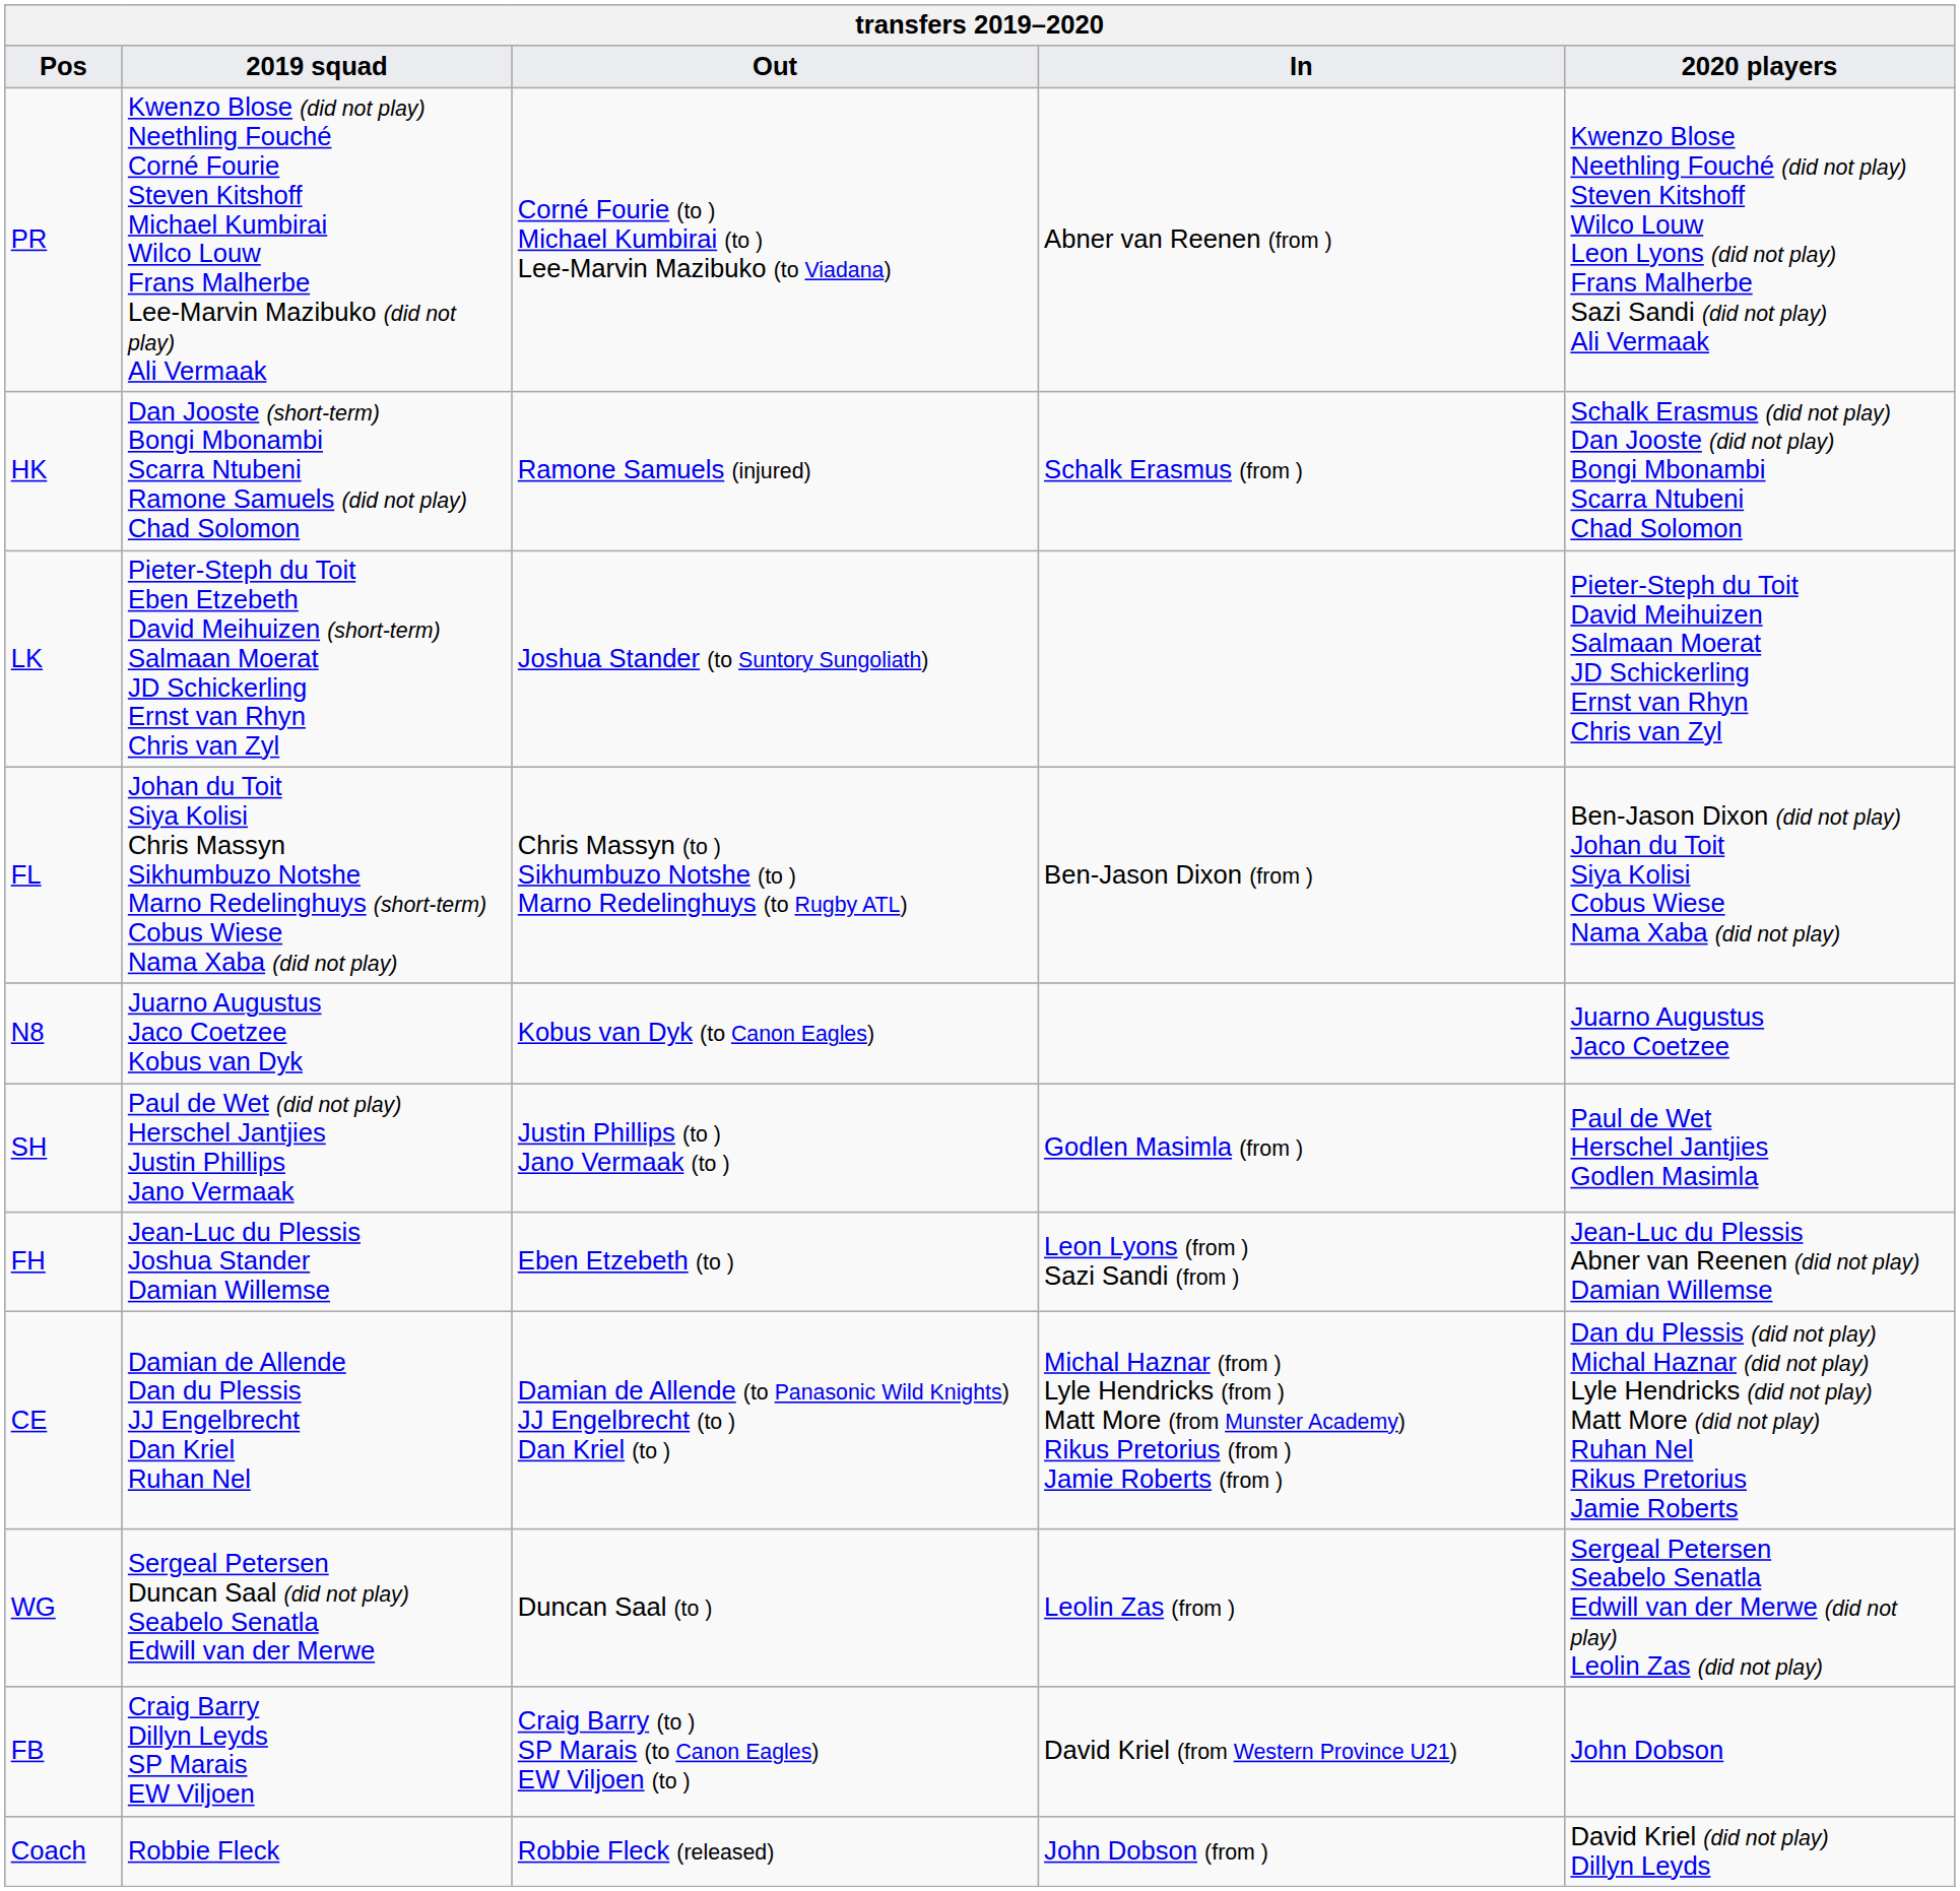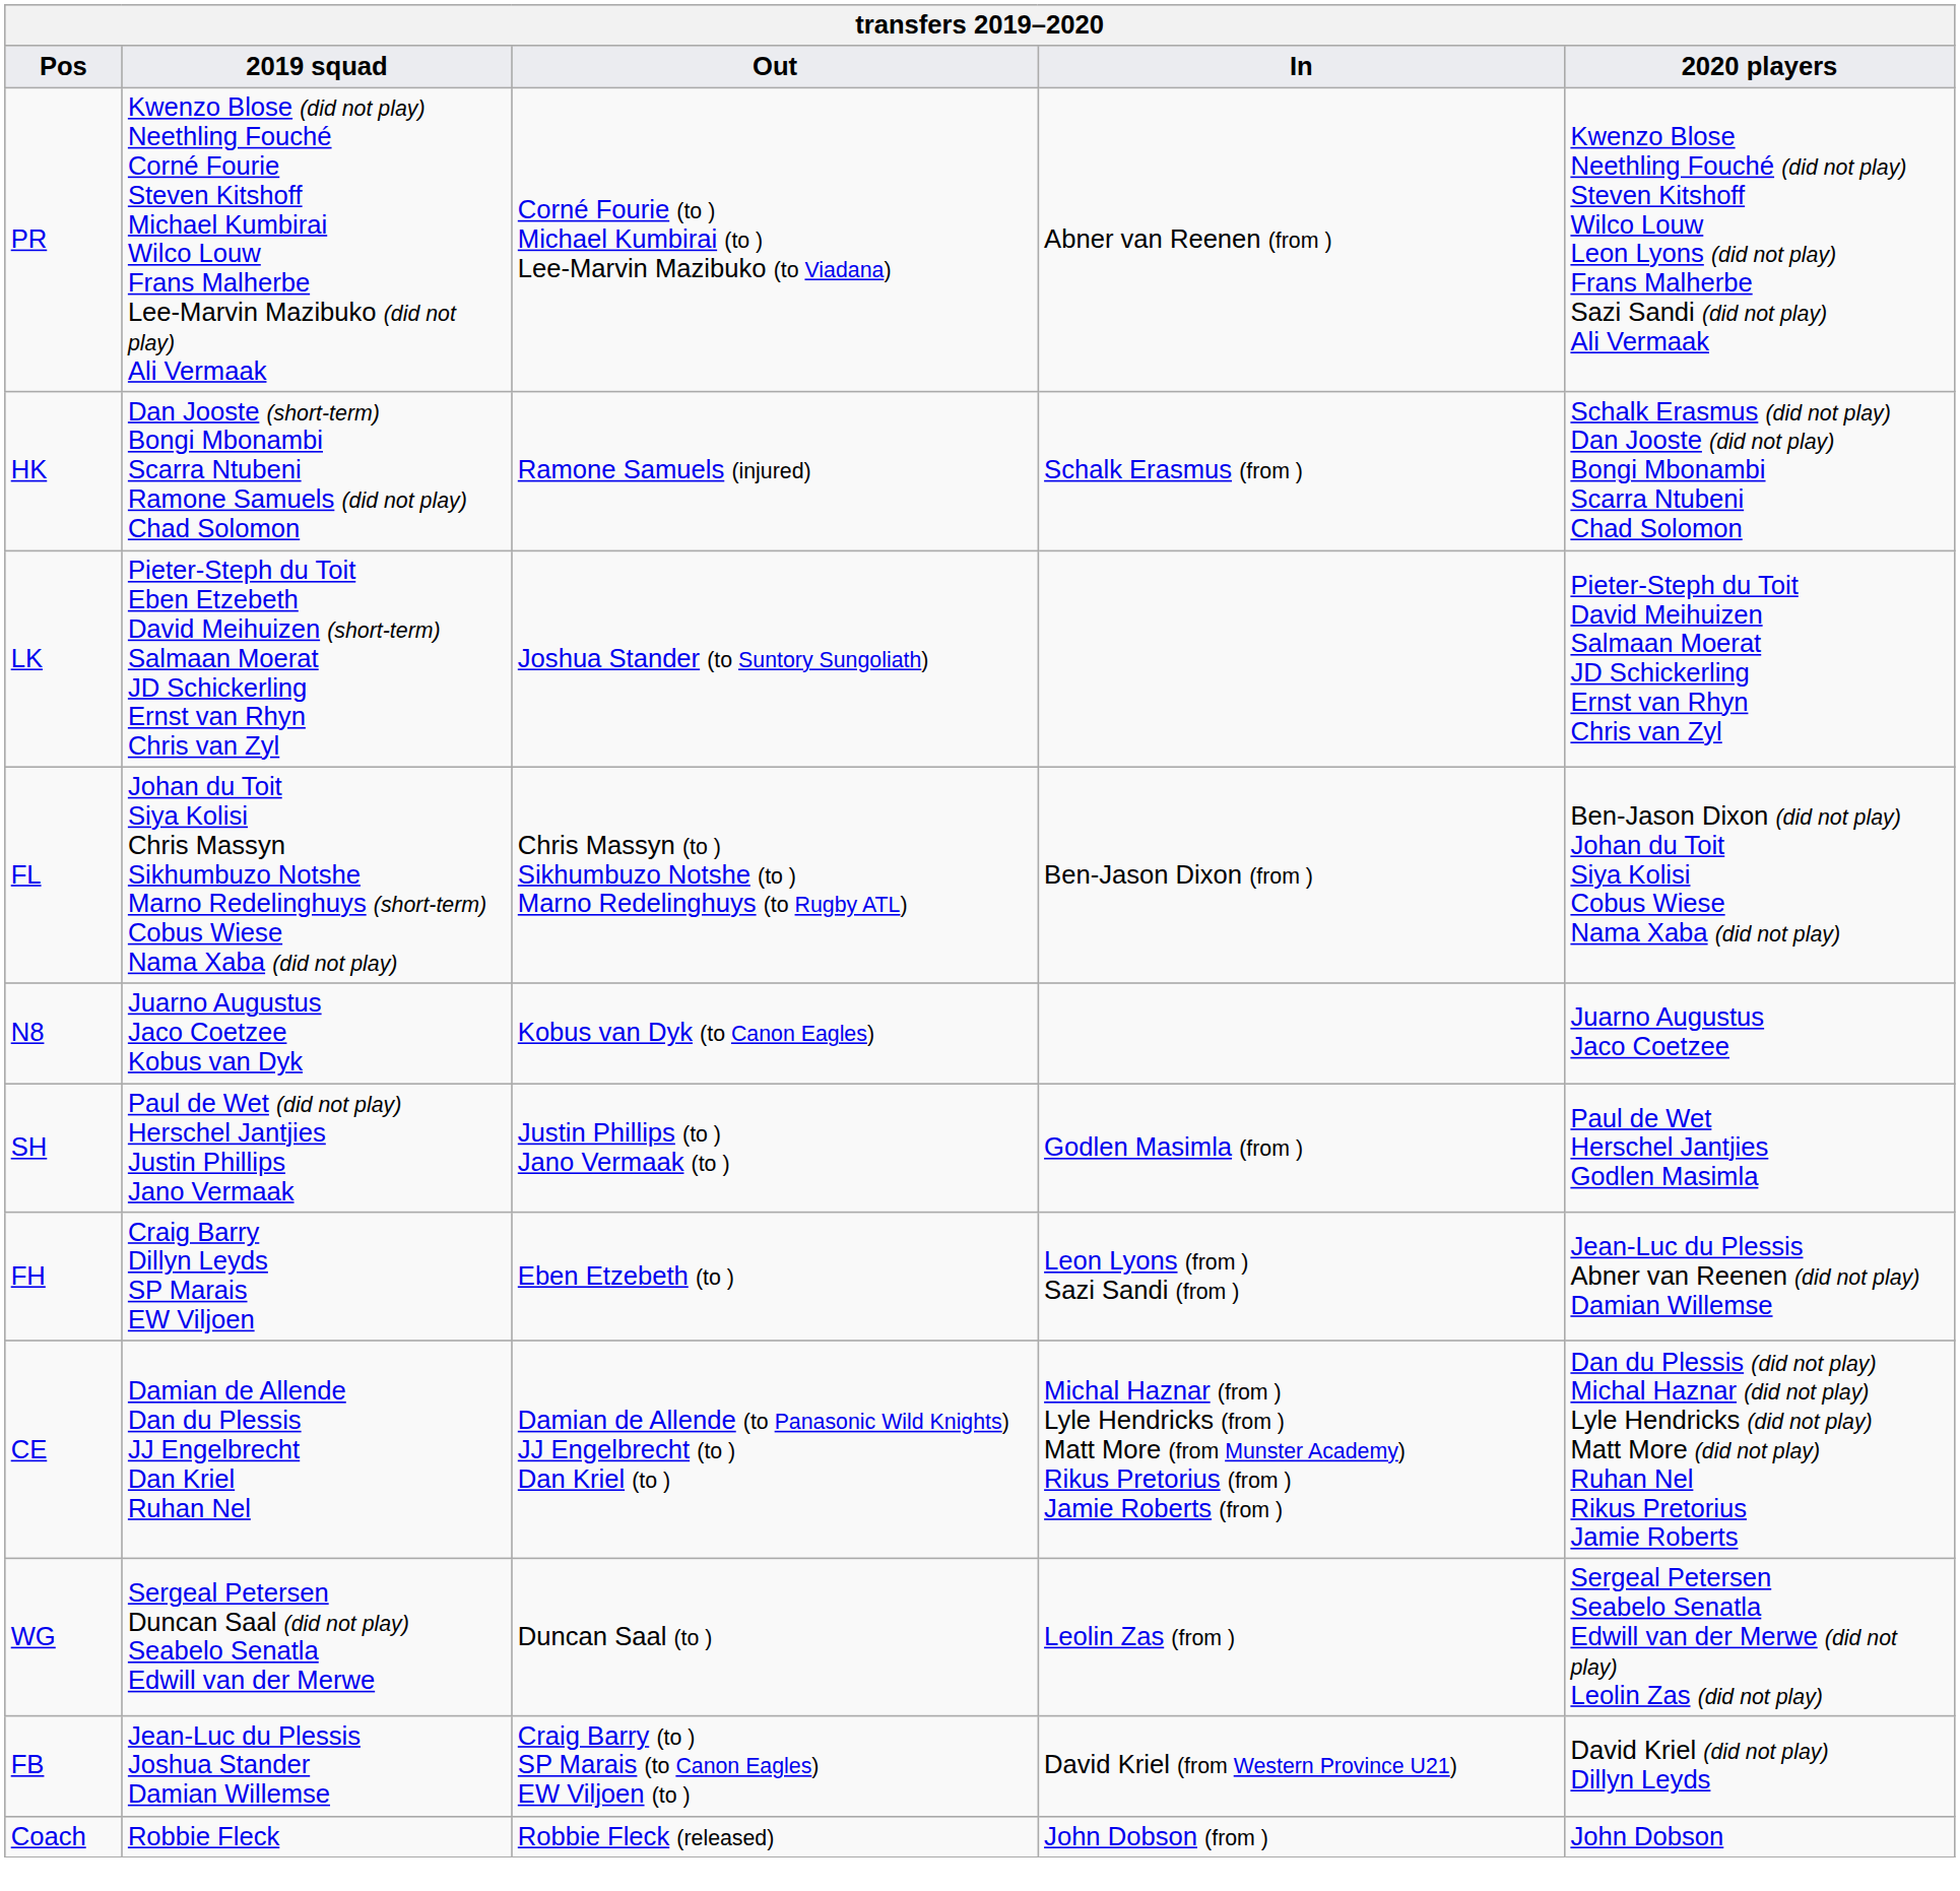 <table class="wikitable" style="text-align: left; width:95%">
 <tr>
 <th colspan="100%"> transfers 2019–2020</th>
 </tr>
 <tr>
 <th style="background:#ebecf0; width:6%;">Pos</th>
 <th style="background:#ebecf0; width:20%;">2019 squad</th>
 <th style="background:#ebecf0; width:27%;">Out</th>
 <th style="background:#ebecf0; width:27%;">In</th>
 <th style="background:#ebecf0; width:20%;">2020 players</th>
 </tr>
 <tr>
 <td><a href='#'>PR</a></td>
 <td> <a href='#'>Kwenzo Blose</a> <small><em>(did not play)</em></small> <br> <a href='#'>Neethling Fouché</a> <br> <a href='#'>Corné Fourie</a> <br> <a href='#'>Steven Kitshoff</a> <br> <a href='#'>Michael Kumbirai</a> <br> <a href='#'>Wilco Louw</a> <br> <a href='#'>Frans Malherbe</a> <br> Lee-Marvin Mazibuko <small><em>(did not play)</em></small> <br> <a href='#'>Ali Vermaak</a></td>
 <td>  <a href='#'>Corné Fourie</a> <small>(to )</small> <br>  <a href='#'>Michael Kumbirai</a> <small>(to )</small> <br>  Lee-Marvin Mazibuko <small>(to  <a href='#'>Viadana</a>)</small></td>
 <td>  Abner van Reenen <small>(from )</small></td>
 <td> <a href='#'>Kwenzo Blose</a> <br> <a href='#'>Neethling Fouché</a> <small><em>(did not play)</em></small> <br> <a href='#'>Steven Kitshoff</a> <br> <a href='#'>Wilco Louw</a> <br> <a href='#'>Leon Lyons</a> <small><em>(did not play)</em></small> <br> <a href='#'>Frans Malherbe</a> <br> Sazi Sandi <small><em>(did not play)</em></small> <br> <a href='#'>Ali Vermaak</a></td>
 </tr>
 <tr>
 <td><a href='#'>HK</a></td>
 <td> <a href='#'>Dan Jooste</a> <small><em>(short-term)</em></small> <br> <a href='#'>Bongi Mbonambi</a> <br> <a href='#'>Scarra Ntubeni</a> <br> <a href='#'>Ramone Samuels</a> <small><em>(did not play)</em></small> <br> <a href='#'>Chad Solomon</a></td>
 <td>  <a href='#'>Ramone Samuels</a> <small>(injured)</small></td>
 <td>  <a href='#'>Schalk Erasmus</a> <small>(from )</small></td>
 <td> <a href='#'>Schalk Erasmus</a> <small><em>(did not play)</em></small> <br> <a href='#'>Dan Jooste</a> <small><em>(did not play)</em></small> <br> <a href='#'>Bongi Mbonambi</a> <br> <a href='#'>Scarra Ntubeni</a> <br> <a href='#'>Chad Solomon</a></td>
 </tr>
 <tr>
 <td><a href='#'>LK</a></td>
 <td> <a href='#'>Pieter-Steph du Toit</a> <br> <a href='#'>Eben Etzebeth</a> <br> <a href='#'>David Meihuizen</a> <small><em>(short-term)</em></small> <br> <a href='#'>Salmaan Moerat</a> <br> <a href='#'>JD Schickerling</a> <br> <a href='#'>Ernst van Rhyn</a> <br> <a href='#'>Chris van Zyl</a></td>
 <td>  <a href='#'>Joshua Stander</a> <small>(to  <a href='#'>Suntory Sungoliath</a>)</small></td>
 <td></td>
 <td> <a href='#'>Pieter-Steph du Toit</a> <br> <a href='#'>David Meihuizen</a> <br> <a href='#'>Salmaan Moerat</a> <br> <a href='#'>JD Schickerling</a> <br> <a href='#'>Ernst van Rhyn</a> <br> <a href='#'>Chris van Zyl</a></td>
 </tr>
 <tr>
 <td><a href='#'>FL</a></td>
 <td> <a href='#'>Johan du Toit</a> <br> <a href='#'>Siya Kolisi</a> <br> Chris Massyn <br> <a href='#'>Sikhumbuzo Notshe</a> <br> <a href='#'>Marno Redelinghuys</a> <small><em>(short-term)</em></small> <br> <a href='#'>Cobus Wiese</a> <br> <a href='#'>Nama Xaba</a> <small><em>(did not play)</em></small></td>
 <td>  Chris Massyn <small>(to )</small> <br>  <a href='#'>Sikhumbuzo Notshe</a> <small>(to )</small> <br>  <a href='#'>Marno Redelinghuys</a> <small>(to  <a href='#'>Rugby ATL</a>)</small></td>
 <td>  Ben-Jason Dixon <small>(from )</small></td>
 <td> Ben-Jason Dixon <small><em>(did not play)</em></small> <br> <a href='#'>Johan du Toit</a> <br> <a href='#'>Siya Kolisi</a> <br> <a href='#'>Cobus Wiese</a> <br> <a href='#'>Nama Xaba</a> <small><em>(did not play)</em></small></td>
 </tr>
 <tr>
 <td><a href='#'>N8</a></td>
 <td> <a href='#'>Juarno Augustus</a> <br> <a href='#'>Jaco Coetzee</a> <br> <a href='#'>Kobus van Dyk</a></td>
 <td>  <a href='#'>Kobus van Dyk</a> <small>(to  <a href='#'>Canon Eagles</a>)</small></td>
 <td></td>
 <td> <a href='#'>Juarno Augustus</a> <br> <a href='#'>Jaco Coetzee</a></td>
 </tr>
 <tr>
 <td><a href='#'>SH</a></td>
 <td> <a href='#'>Paul de Wet</a> <small><em>(did not play)</em></small> <br> <a href='#'>Herschel Jantjies</a> <br> <a href='#'>Justin Phillips</a> <br> <a href='#'>Jano Vermaak</a></td>
 <td>  <a href='#'>Justin Phillips</a> <small>(to )</small> <br>  <a href='#'>Jano Vermaak</a> <small>(to )</small></td>
 <td>  <a href='#'>Godlen Masimla</a> <small>(from )</small></td>
 <td> <a href='#'>Paul de Wet</a> <br> <a href='#'>Herschel Jantjies</a> <br> <a href='#'>Godlen Masimla</a></td>
 </tr>
 <tr>
 <td><a href='#'>FH</a></td>
-<td> <a href='#'>Jean-Luc du Plessis</a> <br> <a href='#'>Joshua Stander</a> <br> <a href='#'>Damian Willemse</a></td>
+<td> <a href='#'>Craig Barry</a> <br> <a href='#'>Dillyn Leyds</a> <br> <a href='#'>SP Marais</a><br> <a href='#'>EW Viljoen</a></td>
 <td>  <a href='#'>Eben Etzebeth</a> <small>(to )</small></td>
 <td>  <a href='#'>Leon Lyons</a> <small>(from )</small> <br>  Sazi Sandi <small>(from )</small></td>
 <td> <a href='#'>Jean-Luc du Plessis</a> <br> Abner van Reenen <small><em>(did not play)</em></small> <br> <a href='#'>Damian Willemse</a></td>
 </tr>
 <tr>
 <td><a href='#'>CE</a></td>
 <td> <a href='#'>Damian de Allende</a> <br> <a href='#'>Dan du Plessis</a> <br> <a href='#'>JJ Engelbrecht</a> <br> <a href='#'>Dan Kriel</a> <br> <a href='#'>Ruhan Nel</a></td>
 <td>  <a href='#'>Damian de Allende</a> <small>(to  <a href='#'>Panasonic Wild Knights</a>)</small> <br>  <a href='#'>JJ Engelbrecht</a> <small>(to )</small> <br>  <a href='#'>Dan Kriel</a> <small>(to )</small></td>
 <td>  <a href='#'>Michal Haznar</a> <small>(from )</small> <br>  Lyle Hendricks <small>(from )</small> <br>  Matt More <small>(from  <a href='#'>Munster Academy</a>)</small> <br>  <a href='#'>Rikus Pretorius</a> <small>(from )</small> <br>  <a href='#'>Jamie Roberts</a> <small>(from )</small></td>
 <td> <a href='#'>Dan du Plessis</a> <small><em>(did not play)</em></small> <br> <a href='#'>Michal Haznar</a> <small><em>(did not play)</em></small> <br> Lyle Hendricks <small><em>(did not play)</em></small> <br> Matt More <small><em>(did not play)</em></small> <br> <a href='#'>Ruhan Nel</a> <br> <a href='#'>Rikus Pretorius</a> <br> <a href='#'>Jamie Roberts</a></td>
 </tr>
 <tr>
 <td><a href='#'>WG</a></td>
 <td> <a href='#'>Sergeal Petersen</a> <br> Duncan Saal <small><em>(did not play)</em></small> <br> <a href='#'>Seabelo Senatla</a> <br> <a href='#'>Edwill van der Merwe</a></td>
 <td>  Duncan Saal <small>(to )</small></td>
 <td>  <a href='#'>Leolin Zas</a> <small>(from )</small></td>
 <td> <a href='#'>Sergeal Petersen</a> <br> <a href='#'>Seabelo Senatla</a> <br> <a href='#'>Edwill van der Merwe</a> <small><em>(did not play)</em></small> <br> <a href='#'>Leolin Zas</a> <small><em>(did not play)</em></small></td>
 </tr>
 <tr>
 <td><a href='#'>FB</a></td>
-<td> <a href='#'>Craig Barry</a> <br> <a href='#'>Dillyn Leyds</a> <br> <a href='#'>SP Marais</a><br> <a href='#'>EW Viljoen</a></td>
+<td> <a href='#'>Jean-Luc du Plessis</a> <br> <a href='#'>Joshua Stander</a> <br> <a href='#'>Damian Willemse</a></td>
 <td>  <a href='#'>Craig Barry</a> <small>(to )</small> <br>  <a href='#'>SP Marais</a> <small>(to  <a href='#'>Canon Eagles</a>)</small> <br>  <a href='#'>EW Viljoen</a> <small>(to )</small></td>
 <td>  David Kriel <small>(from <a href='#'>Western Province U21</a>)</small></td>
-<td> <a href='#'>John Dobson</a></td>
+<td> David Kriel <small><em>(did not play)</em></small> <br> <a href='#'>Dillyn Leyds</a></td>
 </tr>
 <tr>
 <td><a href='#'>Coach</a></td>
 <td> <a href='#'>Robbie Fleck</a></td>
 <td>  <a href='#'>Robbie Fleck</a> <small>(released)</small></td>
 <td>  <a href='#'>John Dobson</a> <small>(from )</small></td>
-<td> David Kriel <small><em>(did not play)</em></small> <br> <a href='#'>Dillyn Leyds</a></td>
+<td> <a href='#'>John Dobson</a></td>
 </tr>
 </table>
